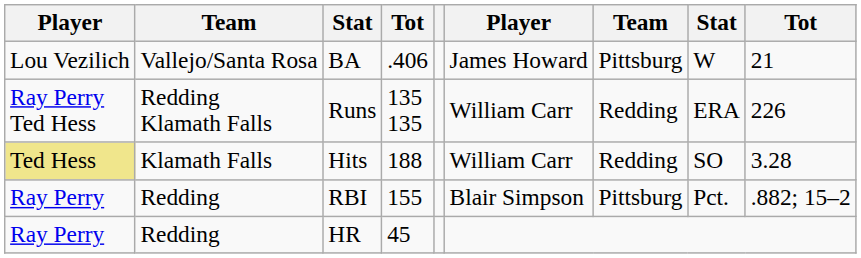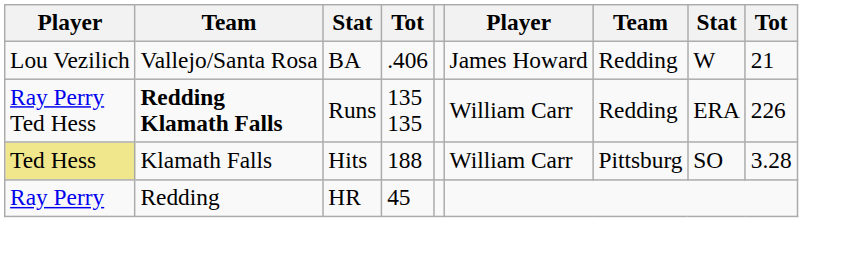 <table class="wikitable">
 <tr>
 <th>Player</th>
 <th>Team</th>
 <th>Stat</th>
 <th>Tot</th>
 <th></th>
 <th>Player</th>
 <th>Team</th>
 <th>Stat</th>
 <th>Tot</th>
 </tr>
 <tr>
 <td>Lou Vezilich</td>
 <td>Vallejo/Santa Rosa</td>
 <td>BA</td>
 <td>.406</td>
 <td></td>
 <td>James Howard</td>
-<td>Pittsburg</td>
+<td>Redding</td>
 <td>W</td>
 <td>21</td>
 </tr>
 <tr>
 <td><a href='#'>Ray Perry</a> <br>Ted Hess</td>
-<td>Redding<br>Klamath Falls</td>
+<td><strong>Redding<br>Klamath Falls</strong></td>
 <td>Runs</td>
 <td>135<br>135</td>
 <td></td>
 <td>William Carr</td>
 <td>Redding</td>
 <td>ERA</td>
 <td>226</td>
 </tr>
 <tr>
 <td style="background: khaki;">Ted Hess</td>
 <td>Klamath Falls</td>
 <td>Hits</td>
 <td>188</td>
 <td></td>
 <td>William Carr</td>
-<td>Redding</td>
+<td>Pittsburg</td>
 <td>SO</td>
 <td>3.28</td>
-</tr>
-<tr>
-<td><a href='#'>Ray Perry</a></td>
-<td>Redding</td>
-<td>RBI</td>
-<td>155</td>
-<td></td>
-<td>Blair Simpson</td>
-<td>Pittsburg</td>
-<td>Pct.</td>
-<td>.882; 15–2</td>
 </tr>
 <tr>
 <td><a href='#'>Ray Perry</a></td>
 <td>Redding</td>
 <td>HR</td>
 <td>45</td>
 <td></td>
 </tr>
 </table>
